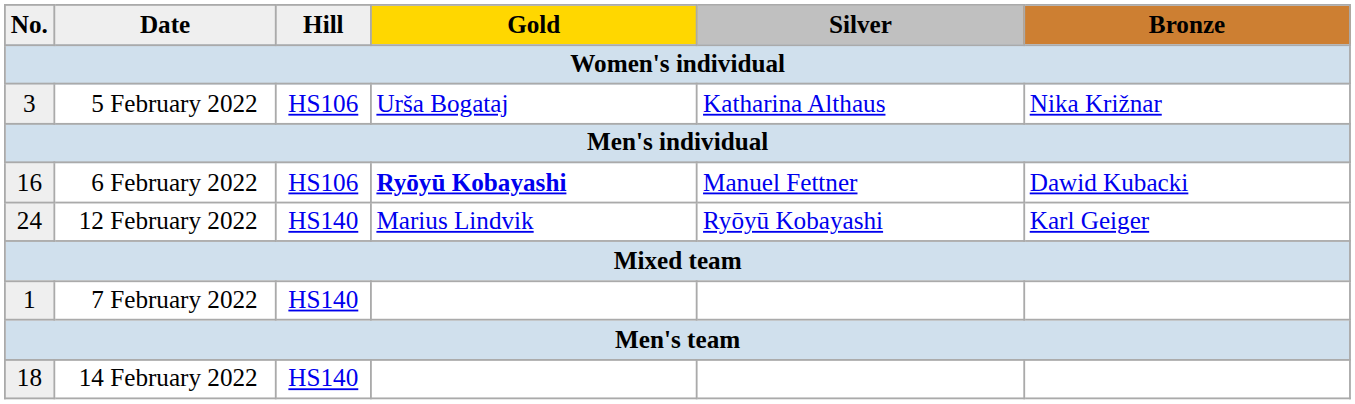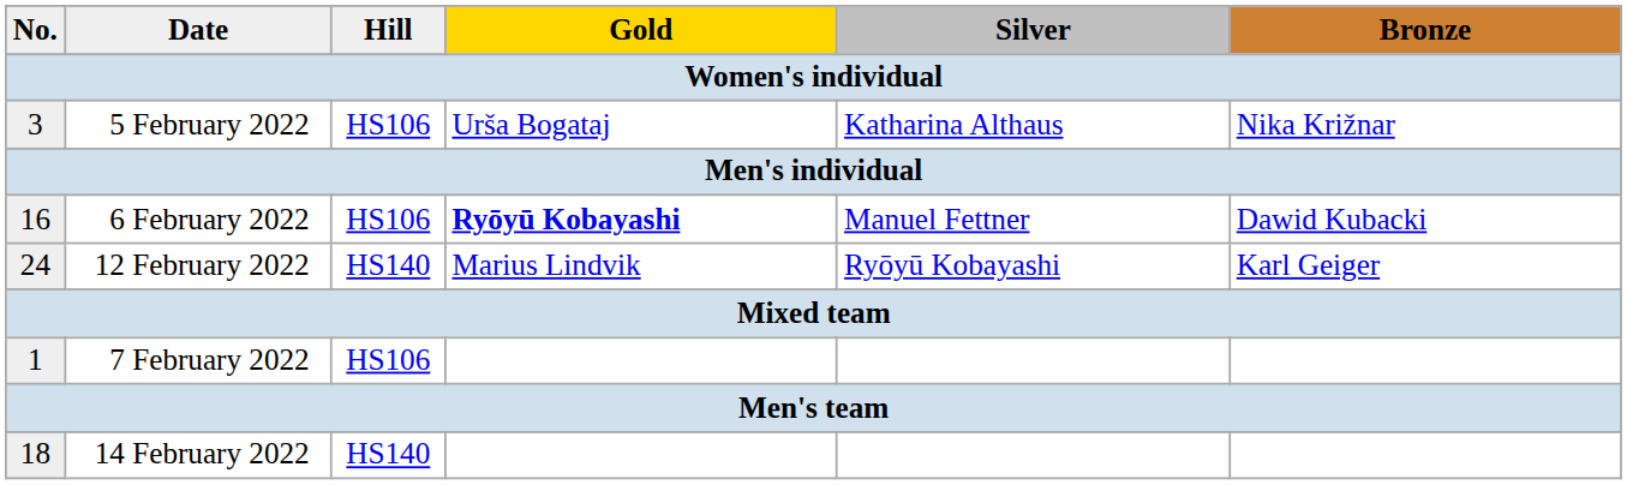 <table class="wikitable plainrowheaders" style="background:#fff; font-size:86%; line-height:15px; border:grey solid 1px; border-collapse:collapse">
 <tr style="background:#ccc; text-align:center;">
 <th style="background:#EFEFEF;" width="20">No.</th>
 <th style="background:#EFEFEF;" width="115">Date</th>
 <th style="background:#EFEFEF;" width="45">Hill</th>
 <th style="background:#FFD700;" width="172">Gold</th>
 <th style="background:#C0C0C0;" width="172">Silver</th>
 <th style="background:#CD7F32;" width="172">Bronze</th>
 </tr>
 <tr>
 <td align="center" bgcolor="#d0e0ed" colspan="6"><strong>Women's individual</strong></td>
 </tr>
 <tr>
 <td align=center bgcolor=#EFEFEF>3</td>
 <td align=right>5 February 2022  </td>
 <td align=center><a href='#'>HS106</a></td>
 <td> <a href='#'>Urša Bogataj</a></td>
 <td> <a href='#'>Katharina Althaus</a></td>
 <td> <a href='#'>Nika Križnar</a></td>
 </tr>
 <tr>
 <td align="center" bgcolor="#d0e0ed" colspan="6"><strong>Men's individual</strong></td>
 </tr>
 <tr>
 <td align=center bgcolor=#EFEFEF>16</td>
 <td align=right>6 February 2022  </td>
 <td align=center><a href='#'>HS106</a></td>
 <td><strong> <a href='#'>Ryōyū Kobayashi</a></strong></td>
 <td> <a href='#'>Manuel Fettner</a></td>
 <td> <a href='#'>Dawid Kubacki</a></td>
 </tr>
 <tr>
 <td align=center bgcolor=#EFEFEF>24</td>
 <td align=right>12 February 2022  </td>
 <td align=center><a href='#'>HS140</a></td>
 <td> <a href='#'>Marius Lindvik</a></td>
 <td> <a href='#'>Ryōyū Kobayashi</a></td>
 <td> <a href='#'>Karl Geiger</a></td>
 </tr>
 <tr>
 <td align="center" bgcolor="#d0e0ed" colspan="6"><strong>Mixed team</strong></td>
 </tr>
 <tr>
 <td align=center bgcolor=#EFEFEF>1</td>
 <td align=right>7 February 2022  </td>
-<td align=center><a href='#'>HS140</a></td>
+<td align=center><a href='#'>HS106</a></td>
 <td></td>
 <td></td>
 <td></td>
 </tr>
 <tr>
 <td align="center" bgcolor="#d0e0ed" colspan="6"><strong>Men's team</strong></td>
 </tr>
 <tr>
 <td align=center bgcolor=#EFEFEF>18</td>
 <td align=right>14 February 2022  </td>
 <td align=center><a href='#'>HS140</a></td>
 <td></td>
 <td></td>
 <td></td>
 </tr>
 </table>
